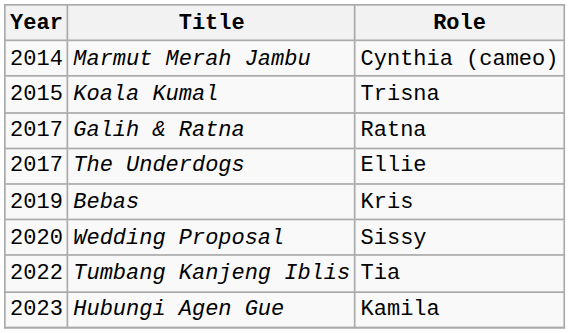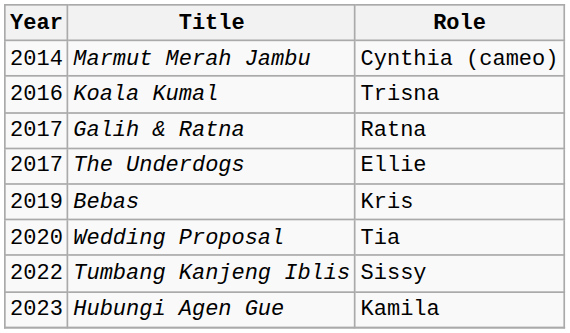 <table class="wikitable">
 <tr>
 <th>Year</th>
 <th>Title</th>
 <th>Role</th>
 </tr>
 <tr>
 <td>2014</td>
 <td><em>Marmut Merah Jambu</em></td>
 <td>Cynthia (cameo)</td>
 </tr>
 <tr>
-<td>2015</td>
+<td>2016</td>
 <td><em>Koala Kumal</em></td>
 <td>Trisna</td>
 </tr>
 <tr>
 <td>2017</td>
 <td><em>Galih & Ratna</em></td>
 <td>Ratna</td>
 </tr>
 <tr>
 <td>2017</td>
 <td><em>The Underdogs</em></td>
 <td>Ellie</td>
 </tr>
 <tr>
 <td>2019</td>
 <td><em>Bebas</em></td>
 <td>Kris</td>
 </tr>
 <tr>
 <td>2020</td>
 <td><em>Wedding Proposal</em></td>
-<td>Sissy</td>
+<td>Tia</td>
 </tr>
 <tr>
 <td>2022</td>
 <td><em>Tumbang Kanjeng Iblis</em></td>
-<td>Tia</td>
+<td>Sissy</td>
 </tr>
 <tr>
 <td>2023</td>
 <td><em>Hubungi Agen Gue</em></td>
 <td>Kamila</td>
 </tr>
 <tr>
 </tr>
 </table>
